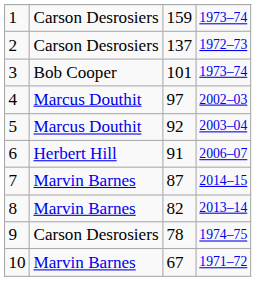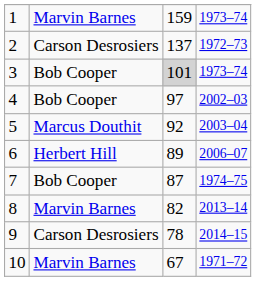 <table class="wikitable">
 <tr>
 </tr>
 <tr>
 <td>1</td>
-<td>Carson Desrosiers</td>
+<td><a href='#'>Marvin Barnes</a></td>
 <td>159</td>
 <td style="font-size:80%;"><a href='#'>1973–74</a></td>
 </tr>
 <tr>
 <td>2</td>
 <td>Carson Desrosiers</td>
 <td>137</td>
 <td style="font-size:80%;"><a href='#'>1972–73</a></td>
 </tr>
 <tr>
 <td>3</td>
 <td>Bob Cooper</td>
-<td>101</td>
+<td style="background: lightgrey;">101</td>
 <td style="font-size:80%;"><a href='#'>1973–74</a></td>
 </tr>
 <tr>
 <td>4</td>
-<td><a href='#'>Marcus Douthit</a></td>
+<td>Bob Cooper</td>
 <td>97</td>
 <td style="font-size:80%;"><a href='#'>2002–03</a></td>
 </tr>
 <tr>
 <td>5</td>
 <td><a href='#'>Marcus Douthit</a></td>
 <td>92</td>
 <td style="font-size:80%;"><a href='#'>2003–04</a></td>
 </tr>
 <tr>
 <td>6</td>
 <td><a href='#'>Herbert Hill</a></td>
-<td>91</td>
+<td>89</td>
 <td style="font-size:80%;"><a href='#'>2006–07</a></td>
 </tr>
 <tr>
 <td>7</td>
-<td><a href='#'>Marvin Barnes</a></td>
+<td>Bob Cooper</td>
 <td>87</td>
-<td style="font-size:80%;"><a href='#'>2014–15</a></td>
+<td style="font-size:80%;"><a href='#'>1974–75</a></td>
 </tr>
 <tr>
 <td>8</td>
 <td><a href='#'>Marvin Barnes</a></td>
 <td>82</td>
 <td style="font-size:80%;"><a href='#'>2013–14</a></td>
 </tr>
 <tr>
 <td>9</td>
 <td>Carson Desrosiers</td>
 <td>78</td>
-<td style="font-size:80%;"><a href='#'>1974–75</a></td>
+<td style="font-size:80%;"><a href='#'>2014–15</a></td>
 </tr>
 <tr>
 <td>10</td>
 <td><a href='#'>Marvin Barnes</a></td>
 <td>67</td>
 <td style="font-size:80%;"><a href='#'>1971–72</a></td>
 </tr>
 </table>
